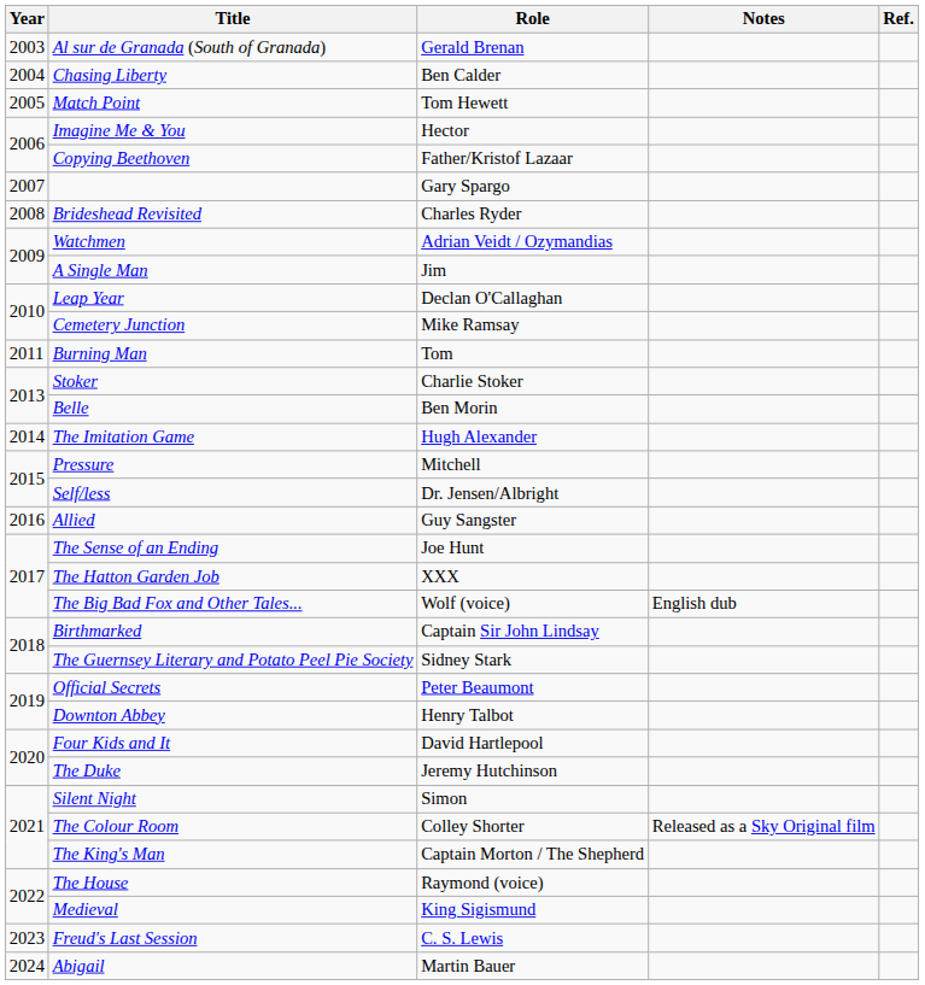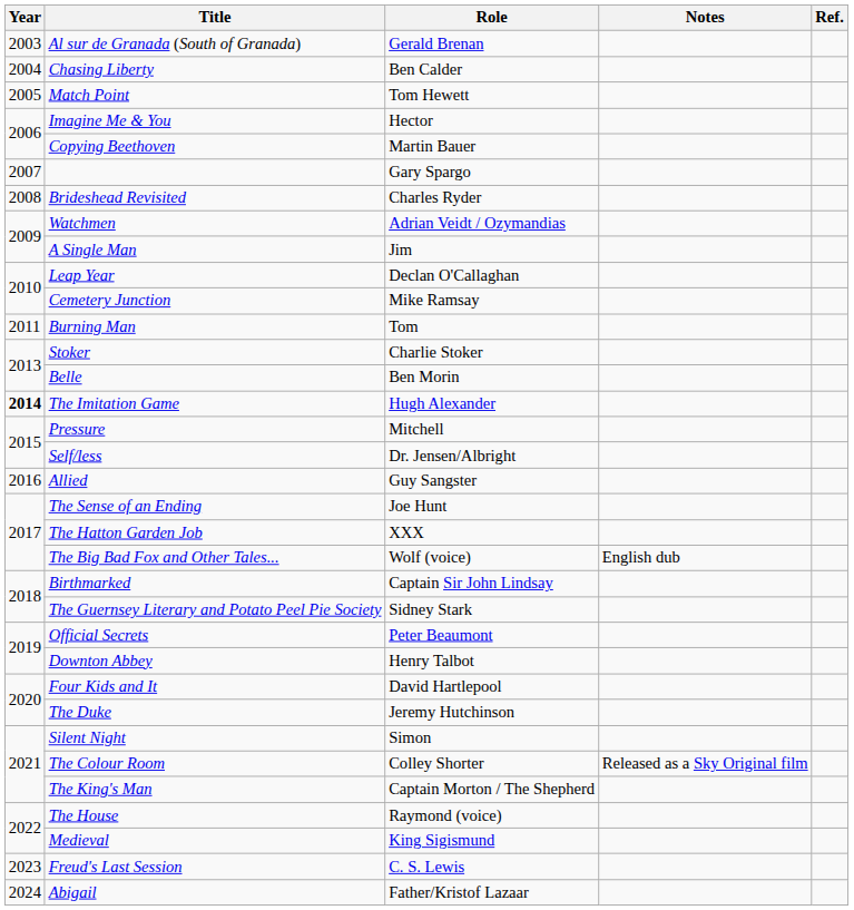 <table class="wikitable sortable">
 <tr>
 <th>Year</th>
 <th>Title</th>
 <th>Role</th>
 <th>Notes</th>
 <th>Ref.</th>
 </tr>
 <tr>
 <td>2003</td>
 <td><em><a href='#'>Al sur de Granada</a></em> (<em>South of Granada</em>)</td>
 <td><a href='#'>Gerald Brenan</a></td>
 <td></td>
 <td></td>
 </tr>
 <tr>
 <td>2004</td>
 <td><em><a href='#'>Chasing Liberty</a></em></td>
 <td>Ben Calder</td>
 <td></td>
 <td></td>
 </tr>
 <tr>
 <td>2005</td>
 <td><em><a href='#'>Match Point</a></em></td>
 <td>Tom Hewett</td>
 <td></td>
 <td></td>
 </tr>
 <tr>
 <td rowspan="2">2006</td>
 <td><em><a href='#'>Imagine Me & You</a></em></td>
 <td>Hector</td>
 <td></td>
 <td></td>
 </tr>
 <tr>
 <td><em><a href='#'>Copying Beethoven</a></em></td>
-<td>Father/Kristof Lazaar</td>
+<td>Martin Bauer</td>
 <td></td>
 <td></td>
 </tr>
 <tr>
 <td>2007</td>
 <td><em></em></td>
 <td>Gary Spargo</td>
 <td></td>
 <td></td>
 </tr>
 <tr>
 <td>2008</td>
 <td><em><a href='#'>Brideshead Revisited</a></em></td>
 <td>Charles Ryder</td>
 <td></td>
 <td></td>
 </tr>
 <tr>
 <td rowspan="2">2009</td>
 <td><em><a href='#'>Watchmen</a></em></td>
 <td><a href='#'>Adrian Veidt / Ozymandias</a></td>
 <td></td>
 <td></td>
 </tr>
 <tr>
 <td><em><a href='#'>A Single Man</a></em></td>
 <td>Jim</td>
 <td></td>
 <td></td>
 </tr>
 <tr>
 <td rowspan="2">2010</td>
 <td><em><a href='#'>Leap Year</a></em></td>
 <td>Declan O'Callaghan</td>
 <td></td>
 <td></td>
 </tr>
 <tr>
 <td><em><a href='#'>Cemetery Junction</a></em></td>
 <td>Mike Ramsay</td>
 <td></td>
 <td></td>
 </tr>
 <tr>
 <td>2011</td>
 <td><em><a href='#'>Burning Man</a></em></td>
 <td>Tom</td>
 <td></td>
 <td></td>
 </tr>
 <tr>
 <td rowspan="2">2013</td>
 <td><em><a href='#'>Stoker</a></em></td>
 <td>Charlie Stoker</td>
 <td></td>
 <td></td>
 </tr>
 <tr>
 <td><em><a href='#'>Belle</a></em></td>
 <td>Ben Morin</td>
 <td></td>
 <td></td>
 </tr>
 <tr>
-<td>2014</td>
+<td><strong>2014</strong></td>
 <td><em><a href='#'>The Imitation Game</a></em></td>
 <td><a href='#'>Hugh Alexander</a></td>
 <td></td>
 <td></td>
 </tr>
 <tr>
 <td rowspan="2">2015</td>
 <td><em><a href='#'>Pressure</a></em></td>
 <td>Mitchell</td>
 <td></td>
 <td></td>
 </tr>
 <tr>
 <td><em><a href='#'>Self/less</a></em></td>
 <td>Dr. Jensen/Albright</td>
 <td></td>
 <td></td>
 </tr>
 <tr>
 <td>2016</td>
 <td><em><a href='#'>Allied</a></em></td>
 <td>Guy Sangster</td>
 <td></td>
 <td></td>
 </tr>
 <tr>
 <td rowspan="3">2017</td>
 <td><em><a href='#'>The Sense of an Ending</a></em></td>
 <td>Joe Hunt</td>
 <td></td>
 <td></td>
 </tr>
 <tr>
 <td><em><a href='#'>The Hatton Garden Job</a></em></td>
 <td>XXX</td>
 <td></td>
 <td></td>
 </tr>
 <tr>
 <td><em><a href='#'>The Big Bad Fox and Other Tales...</a></em></td>
 <td>Wolf (voice)</td>
 <td>English dub</td>
 <td></td>
 </tr>
 <tr>
 <td rowspan="2">2018</td>
 <td><em><a href='#'>Birthmarked</a></em></td>
 <td>Captain <a href='#'>Sir John Lindsay</a></td>
 <td></td>
 <td></td>
 </tr>
 <tr>
 <td><em><a href='#'>The Guernsey Literary and Potato Peel Pie Society</a></em></td>
 <td>Sidney Stark</td>
 <td></td>
 <td></td>
 </tr>
 <tr>
 <td rowspan="2">2019</td>
 <td><em><a href='#'>Official Secrets</a></em></td>
 <td><a href='#'>Peter Beaumont</a></td>
 <td></td>
 <td></td>
 </tr>
 <tr>
 <td><em><a href='#'>Downton Abbey</a></em></td>
 <td>Henry Talbot</td>
 <td></td>
 <td></td>
 </tr>
 <tr>
 <td rowspan="2">2020</td>
 <td><em><a href='#'>Four Kids and It</a></em></td>
 <td>David Hartlepool</td>
 <td></td>
 <td></td>
 </tr>
 <tr>
 <td><em><a href='#'>The Duke</a></em></td>
 <td>Jeremy Hutchinson</td>
 <td></td>
 <td></td>
 </tr>
 <tr>
 <td rowspan="3">2021</td>
 <td><em><a href='#'>Silent Night</a></em></td>
 <td>Simon</td>
 <td></td>
 <td></td>
 </tr>
 <tr>
 <td><em><a href='#'>The Colour Room</a></em></td>
 <td>Colley Shorter</td>
 <td>Released as a <a href='#'>Sky Original film</a></td>
 <td></td>
 </tr>
 <tr>
 <td><em><a href='#'>The King's Man</a></em></td>
 <td>Captain Morton / The Shepherd</td>
 <td></td>
 <td></td>
 </tr>
 <tr>
 <td rowspan="2">2022</td>
 <td><em><a href='#'>The House</a></em></td>
 <td>Raymond (voice)</td>
 <td></td>
 <td></td>
 </tr>
 <tr>
 <td><em><a href='#'>Medieval</a></em></td>
 <td><a href='#'>King Sigismund</a></td>
 <td></td>
 <td></td>
 </tr>
 <tr>
 <td>2023</td>
 <td><em><a href='#'>Freud's Last Session</a></em></td>
 <td><a href='#'>C. S. Lewis</a></td>
 <td></td>
 <td></td>
 </tr>
 <tr>
 <td>2024</td>
 <td><em><a href='#'>Abigail</a></em></td>
-<td>Martin Bauer</td>
+<td>Father/Kristof Lazaar</td>
 <td></td>
 <td></td>
 </tr>
 </table>
